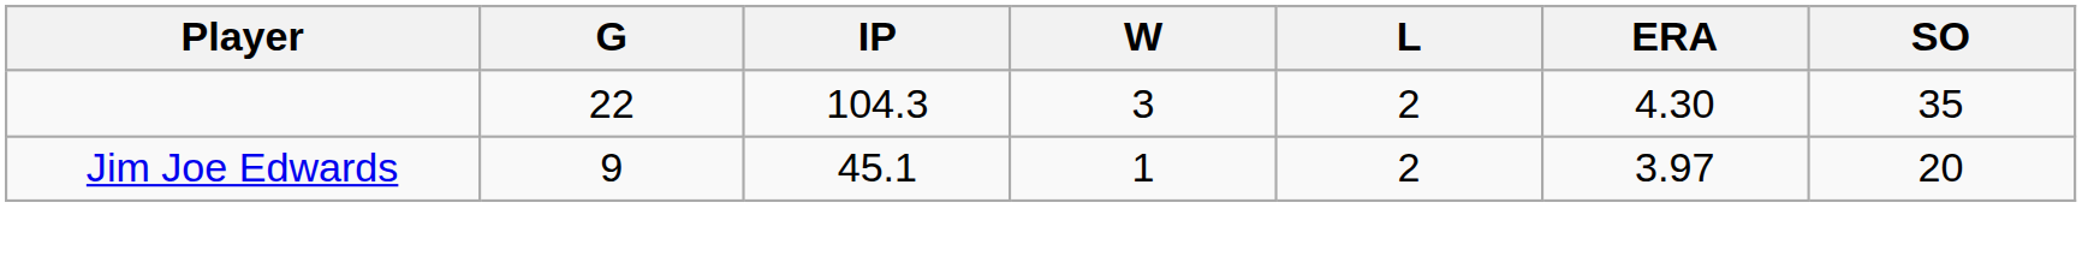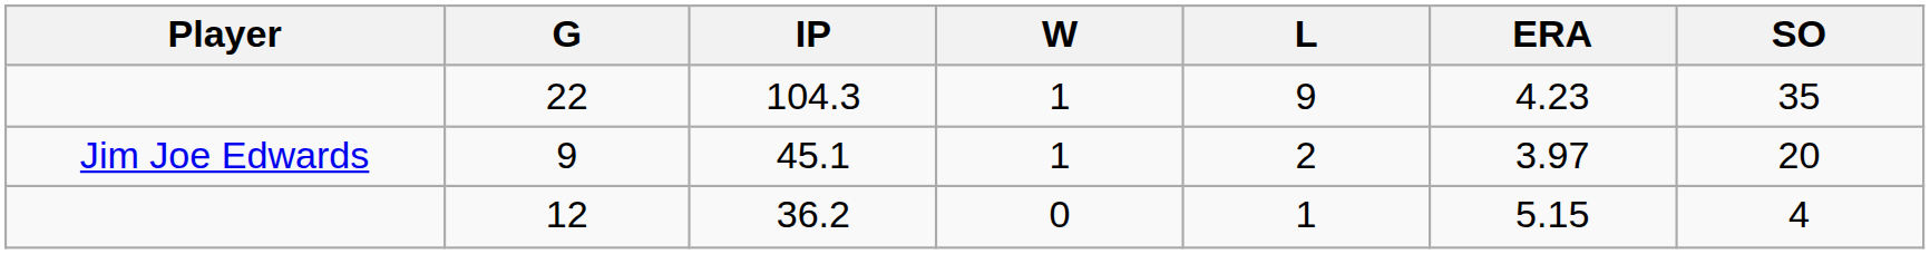 <table class="wikitable sortable">
 <tr>
 <th bgcolor="#DDDDFF" width="16%">Player</th>
 <th bgcolor="#DDDDFF" width="9%">G</th>
 <th bgcolor="#DDDDFF" width="9%">IP</th>
 <th bgcolor="#DDDDFF" width="9%">W</th>
 <th bgcolor="#DDDDFF" width="9%">L</th>
 <th bgcolor="#DDDDFF" width="9%">ERA</th>
 <th bgcolor="#DDDDFF" width="9%">SO</th>
 </tr>
 <tr align="center">
 <td></td>
 <td>22</td>
 <td>104.3</td>
-<td>3</td>
-<td>2</td>
-<td>4.30</td>
+<td>1</td>
+<td>9</td>
+<td>4.23</td>
 <td>35</td>
 </tr>
 <tr align="center">
 <td><a href='#'>Jim Joe Edwards</a></td>
 <td>9</td>
 <td>45.1</td>
 <td>1</td>
 <td>2</td>
 <td>3.97</td>
 <td>20</td>
 </tr>
+<tr align=center>
+<td></td>
+<td>12</td>
+<td>36.2</td>
+<td>0</td>
+<td>1</td>
+<td>5.15</td>
+<td>4</td>
+</tr>
 </table>
